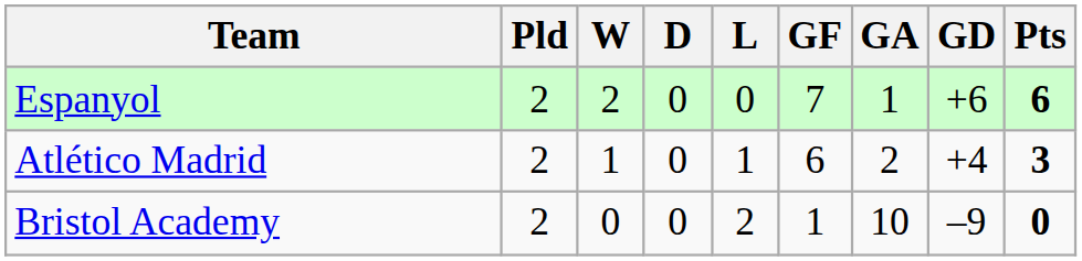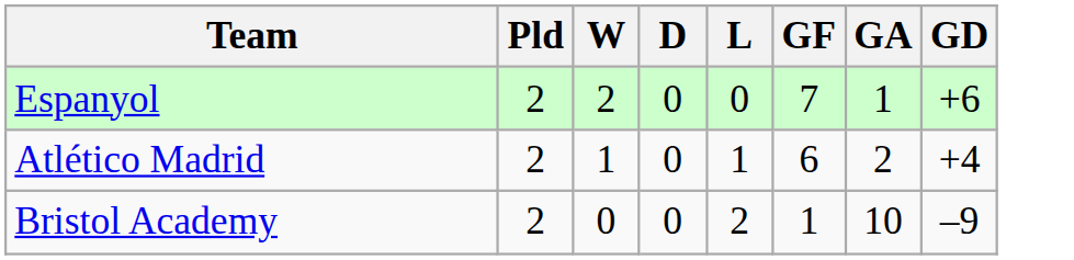 <table class="wikitable" style="text-align: center;">
 <tr>
 <th width=195>Team</th>
 <th width=20>Pld</th>
 <th width=20>W</th>
 <th width=20>D</th>
 <th width=20>L</th>
 <th width=20>GF</th>
 <th width=20>GA</th>
 <th width=20>GD</th>
-<th width=20>Pts</th>
 </tr>
 <tr align="center" style="background:#ccffcc;">
 <td align="left"> <a href='#'>Espanyol</a></td>
 <td>2</td>
 <td>2</td>
 <td>0</td>
 <td>0</td>
 <td>7</td>
 <td>1</td>
 <td>+6</td>
-<td><strong>6</strong></td>
 </tr>
 <tr align="center">
 <td align="left"> <a href='#'>Atlético Madrid</a></td>
 <td>2</td>
 <td>1</td>
 <td>0</td>
 <td>1</td>
 <td>6</td>
 <td>2</td>
 <td>+4</td>
-<td><strong>3</strong></td>
 </tr>
 <tr align="center">
 <td align="left"> <a href='#'>Bristol Academy</a></td>
 <td>2</td>
 <td>0</td>
 <td>0</td>
 <td>2</td>
 <td>1</td>
 <td>10</td>
 <td>–9</td>
-<td><strong>0</strong></td>
 </tr>
 </table>
